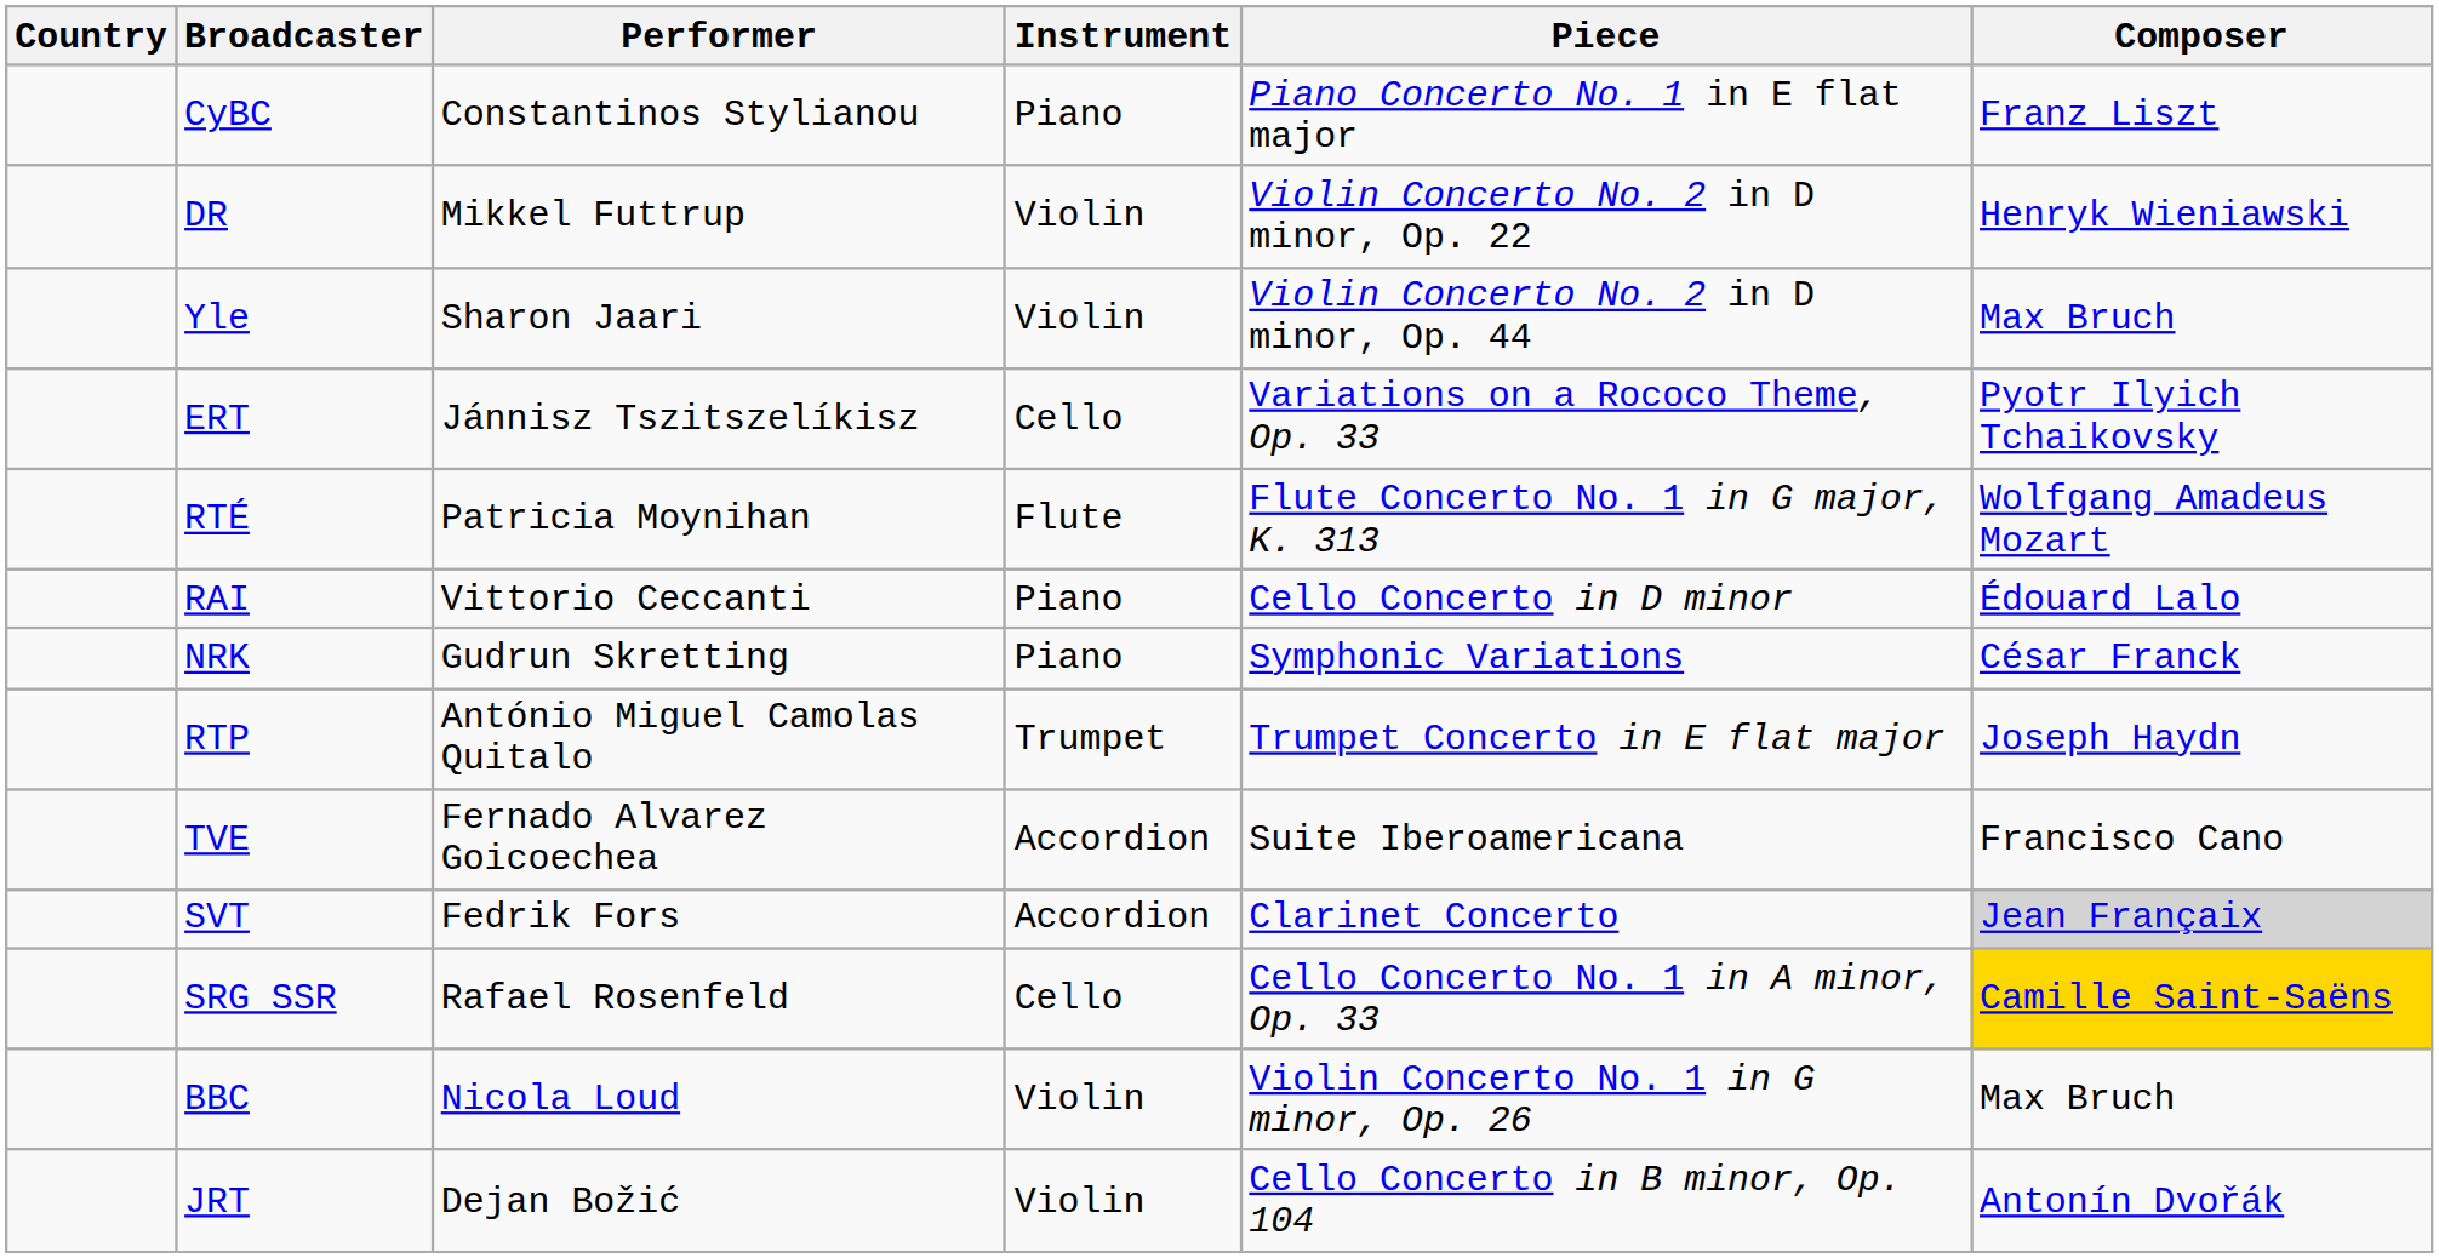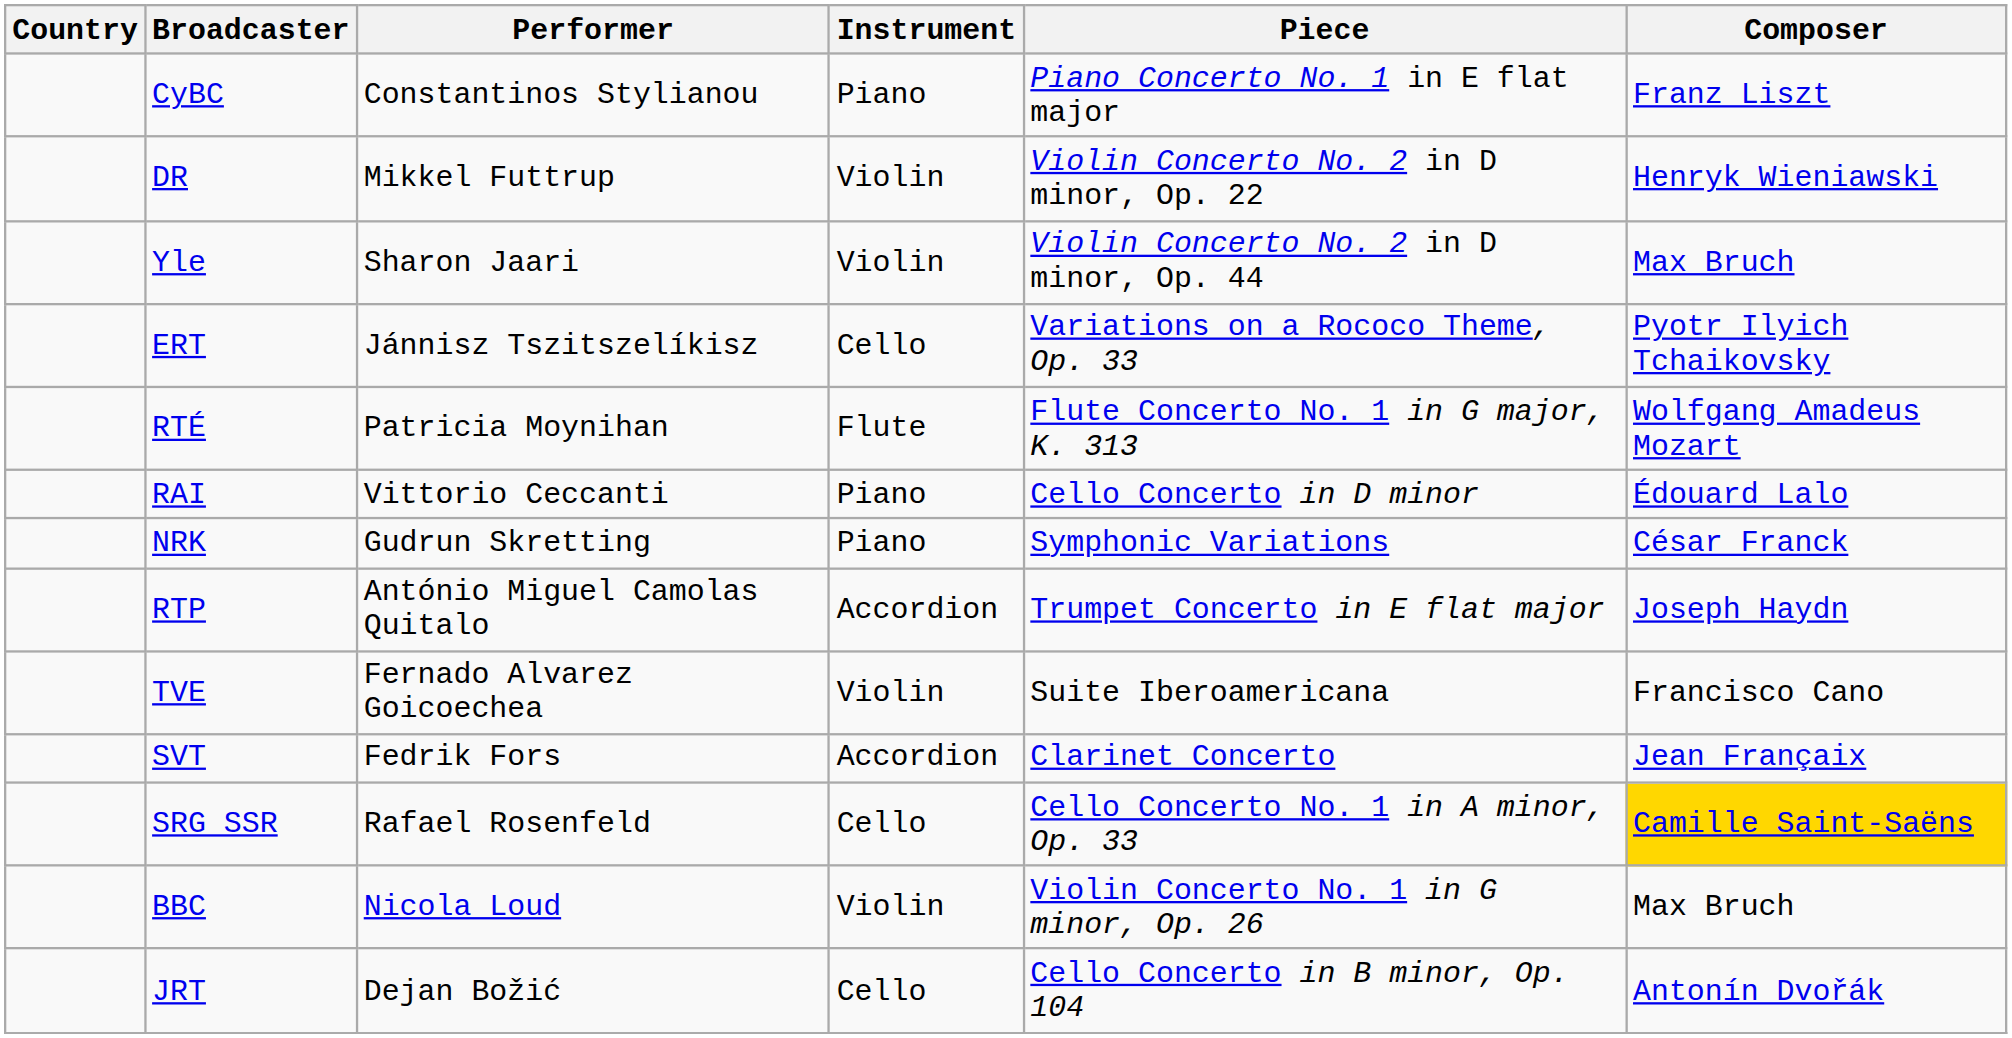 <table class="wikitable" style="text-align: left;">
 <tr>
 <th>Country</th>
 <th>Broadcaster</th>
 <th>Performer</th>
 <th>Instrument</th>
 <th>Piece</th>
 <th>Composer</th>
 </tr>
 <tr>
 <td></td>
 <td><a href='#'>CyBC</a></td>
 <td>Constantinos Stylianou</td>
 <td>Piano</td>
 <td><em><a href='#'>Piano Concerto No. 1</a></em> in E flat major</td>
 <td><a href='#'>Franz Liszt</a></td>
 </tr>
 <tr>
 <td></td>
 <td><a href='#'>DR</a></td>
 <td>Mikkel Futtrup</td>
 <td>Violin</td>
 <td><em><a href='#'>Violin Concerto No. 2</a></em> in D minor, Op. 22</td>
 <td><a href='#'>Henryk Wieniawski</a></td>
 </tr>
 <tr>
 <td></td>
 <td><a href='#'>Yle</a></td>
 <td>Sharon Jaari</td>
 <td>Violin</td>
 <td><em><a href='#'>Violin Concerto No. 2</a></em> in D minor, Op. 44<em></td>
 <td><a href='#'>Max Bruch</a></td>
 </tr>
 <tr>
 <td></td>
 <td><a href='#'>ERT</a></td>
 <td>Jánnisz Tszitszelíkisz</td>
 <td>Cello</td>
 <td></em><a href='#'>Variations on a Rococo Theme</a><em>, Op. 33</td>
 <td><a href='#'>Pyotr Ilyich Tchaikovsky</a></td>
 </tr>
 <tr>
 <td></td>
 <td><a href='#'>RTÉ</a></td>
 <td>Patricia Moynihan</td>
 <td>Flute</td>
 <td></em><a href='#'>Flute Concerto No. 1</a><em> in G major, K. 313</td>
 <td><a href='#'>Wolfgang Amadeus Mozart</a></td>
 </tr>
 <tr>
 <td></td>
 <td><a href='#'>RAI</a></td>
 <td>Vittorio Ceccanti</td>
 <td>Piano</td>
 <td></em><a href='#'>Cello Concerto</a><em> in D minor</td>
 <td><a href='#'>Édouard Lalo</a></td>
 </tr>
 <tr>
 <td></td>
 <td><a href='#'>NRK</a></td>
 <td>Gudrun Skretting</td>
 <td>Piano</td>
 <td></em><a href='#'>Symphonic Variations</a><em></td>
 <td><a href='#'>César Franck</a></td>
 </tr>
 <tr>
 <td></td>
 <td><a href='#'>RTP</a></td>
 <td>António Miguel Camolas Quitalo</td>
-<td>Trumpet</td>
+<td>Accordion</td>
 <td></em><a href='#'>Trumpet Concerto</a><em> in E flat major</td>
 <td><a href='#'>Joseph Haydn</a></td>
 </tr>
 <tr>
 <td></td>
 <td><a href='#'>TVE</a></td>
 <td>Fernado Alvarez Goicoechea</td>
-<td>Accordion</td>
+<td>Violin</td>
 <td></em>Suite Iberoamericana<em></td>
 <td>Francisco Cano</td>
 </tr>
 <tr>
 <td></td>
 <td><a href='#'>SVT</a></td>
 <td>Fedrik Fors</td>
 <td>Accordion</td>
 <td></em><a href='#'>Clarinet Concerto</a><em></td>
-<td style="background: lightgrey;"><a href='#'>Jean Françaix</a></td>
+<td><a href='#'>Jean Françaix</a></td>
 </tr>
 <tr>
 <td></td>
 <td><a href='#'>SRG SSR</a></td>
 <td>Rafael Rosenfeld</td>
 <td>Cello</td>
 <td></em><a href='#'>Cello Concerto No. 1</a><em> in A minor, Op. 33</td>
 <td style="background: gold;"><a href='#'>Camille Saint-Saëns</a></td>
 </tr>
 <tr>
 <td></td>
 <td><a href='#'>BBC</a></td>
 <td><a href='#'>Nicola Loud</a></td>
 <td>Violin</td>
 <td></em><a href='#'>Violin Concerto No. 1</a><em> in G minor, Op. 26</td>
 <td>Max Bruch</td>
 </tr>
 <tr>
 <td></td>
 <td><a href='#'>JRT</a></td>
 <td>Dejan Božić</td>
-<td>Violin</td>
+<td>Cello</td>
 <td></em><a href='#'>Cello Concerto</a><em> in B minor, Op. 104</td>
 <td><a href='#'>Antonín Dvořák</a></td>
 </tr>
 <tr>
 </tr>
 </table>
